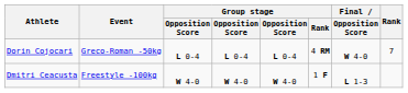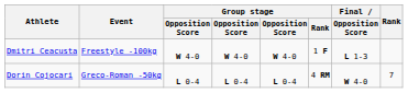 <table class="wikitable" style="font-size:90%">
 <tr>
 <th rowspan=2>Athlete</th>
 <th rowspan=2>Event</th>
 <th colspan=4>Group stage</th>
 <th>Final / </th>
 <th rowspan=2>Rank</th>
 </tr>
 <tr style="font-size:95%">
 <th>Opposition<br>Score</th>
 <th>Opposition<br>Score</th>
 <th>Opposition<br>Score</th>
 <th>Rank</th>
 <th>Opposition<br>Score</th>
 </tr>
 <tr align=center>
+<td align=left><a href='#'>Dmitri Ceacusta</a></td>
+<td align=left><a href='#'>Freestyle -100kg</a></td>
+<td> <br> <strong>W</strong> 4-0 <sup></sup></td>
+<td> <br> <strong>W</strong> 4-0 <sup></sup></td>
+<td> <br> <strong>W</strong> 4-0 <sup></sup></td>
+<td>1 <strong>F</strong></td>
+<td> <br> <strong>L</strong> 1-3 <sup></sup></td>
+<td></td>
+</tr>
+<tr align=center>
 <td align=left><a href='#'>Dorin Cojocari</a></td>
 <td align=left><a href='#'>Greco-Roman -50kg</a></td>
 <td> <br> <strong>L</strong> 0-4 <sup></sup></td>
 <td> <br> <strong>L</strong> 0-4 <sup></sup></td>
 <td> <br> <strong>L</strong> 0-4 <sup></sup></td>
 <td>4 <strong>RM</strong></td>
 <td> <br> <strong>W</strong> 4-0 <sup></sup></td>
 <td>7</td>
 </tr>
-<tr align=center>
-<td align=left><a href='#'>Dmitri Ceacusta</a></td>
-<td align=left><a href='#'>Freestyle -100kg</a></td>
-<td> <br> <strong>W</strong> 4-0 <sup></sup></td>
-<td> <br> <strong>W</strong> 4-0 <sup></sup></td>
-<td> <br> <strong>W</strong> 4-0 <sup></sup></td>
-<td>1 <strong>F</strong></td>
-<td> <br> <strong>L</strong> 1-3 <sup></sup></td>
-<td></td>
-</tr>
 </table>
